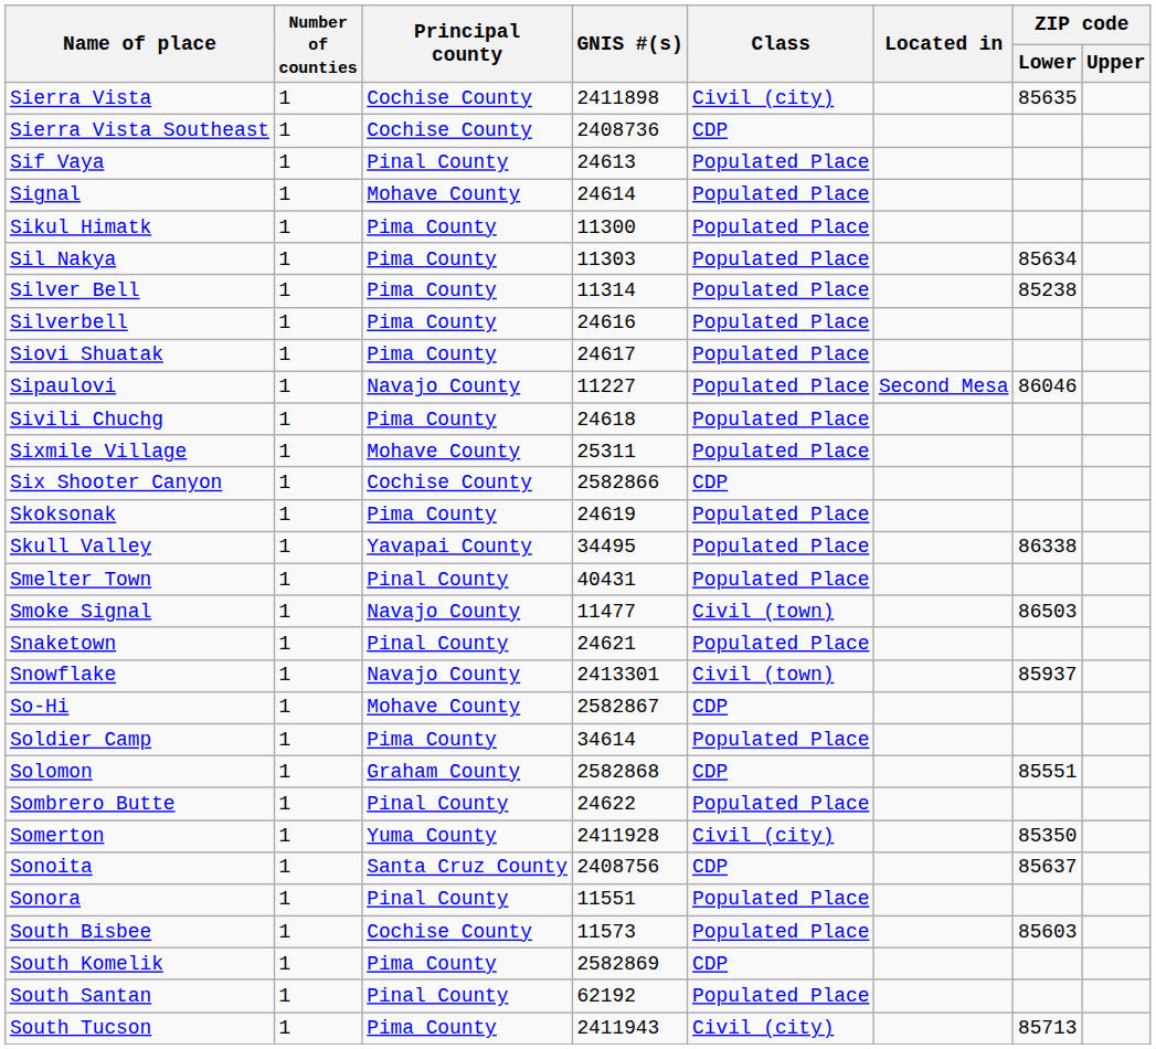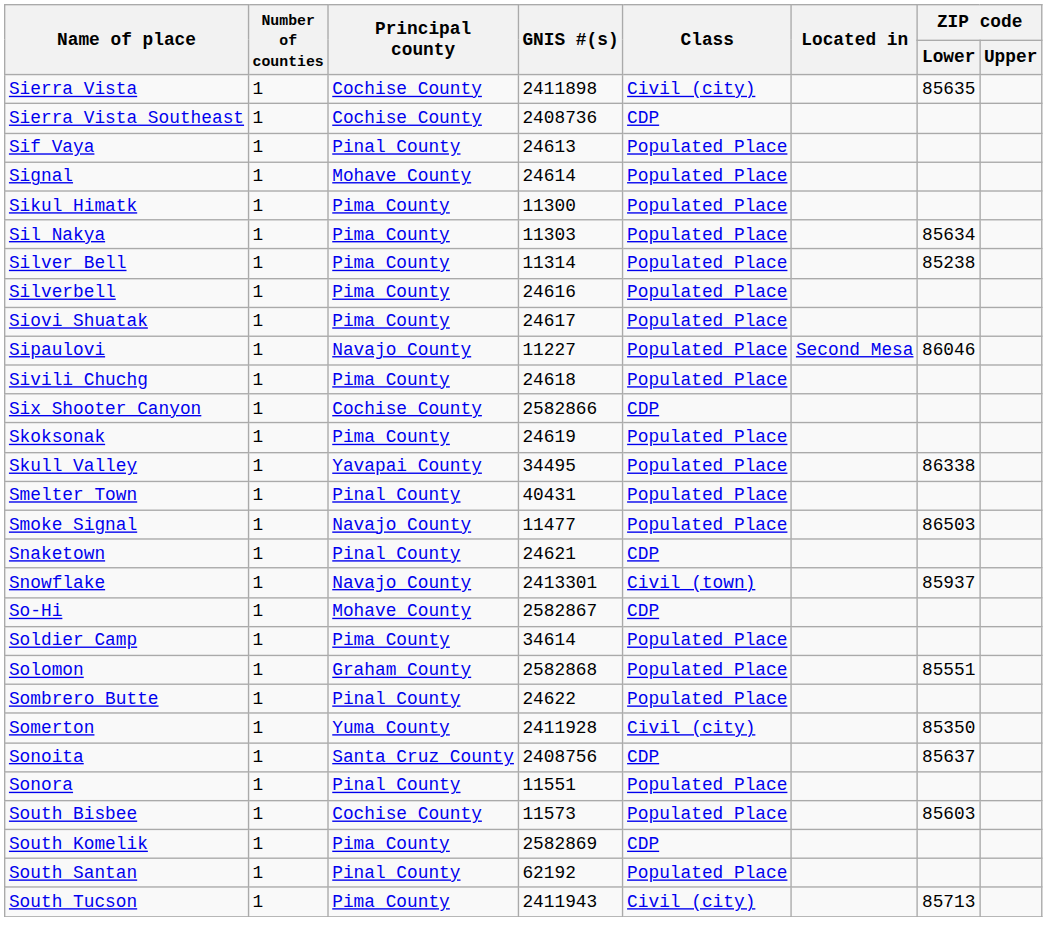 <table class="wikitable sortable">
 <tr>
 <th rowspan=2>Name of place</th>
 <th rowspan=2><small>Number <br>of<br>counties</small></th>
 <th rowspan=2>Principal <br> county</th>
 <th rowspan=2>GNIS #(s)</th>
 <th rowspan=2>Class</th>
 <th rowspan=2>Located in</th>
 <th colspan=2>ZIP code</th>
 </tr>
 <tr>
 <th>Lower</th>
 <th>Upper</th>
 </tr>
 <tr>
 <td><a href='#'>Sierra Vista</a></td>
 <td>1</td>
 <td><a href='#'>Cochise County</a></td>
 <td>2411898</td>
 <td><a href='#'>Civil (city)</a></td>
 <td></td>
 <td>85635</td>
 <td></td>
 </tr>
 <tr>
 <td><a href='#'>Sierra Vista Southeast</a></td>
 <td>1</td>
 <td><a href='#'>Cochise County</a></td>
 <td>2408736</td>
 <td><a href='#'>CDP</a></td>
 <td></td>
 <td></td>
 <td></td>
 </tr>
 <tr>
 <td><a href='#'>Sif Vaya</a></td>
 <td>1</td>
 <td><a href='#'>Pinal County</a></td>
 <td>24613</td>
 <td><a href='#'>Populated Place</a></td>
 <td></td>
 <td></td>
 <td></td>
 </tr>
 <tr>
 <td><a href='#'>Signal</a></td>
 <td>1</td>
 <td><a href='#'>Mohave County</a></td>
 <td>24614</td>
 <td><a href='#'>Populated Place</a></td>
 <td></td>
 <td></td>
 <td></td>
 </tr>
 <tr>
 <td><a href='#'>Sikul Himatk</a></td>
 <td>1</td>
 <td><a href='#'>Pima County</a></td>
 <td>11300</td>
 <td><a href='#'>Populated Place</a></td>
 <td></td>
 <td></td>
 <td></td>
 </tr>
 <tr>
 <td><a href='#'>Sil Nakya</a></td>
 <td>1</td>
 <td><a href='#'>Pima County</a></td>
 <td>11303</td>
 <td><a href='#'>Populated Place</a></td>
 <td></td>
 <td>85634</td>
 <td></td>
 </tr>
 <tr>
 <td><a href='#'>Silver Bell</a></td>
 <td>1</td>
 <td><a href='#'>Pima County</a></td>
 <td>11314</td>
 <td><a href='#'>Populated Place</a></td>
 <td></td>
 <td>85238</td>
 <td></td>
 </tr>
 <tr>
 <td><a href='#'>Silverbell</a></td>
 <td>1</td>
 <td><a href='#'>Pima County</a></td>
 <td>24616</td>
 <td><a href='#'>Populated Place</a></td>
 <td></td>
 <td></td>
 <td></td>
 </tr>
 <tr>
 <td><a href='#'>Siovi Shuatak</a></td>
 <td>1</td>
 <td><a href='#'>Pima County</a></td>
 <td>24617</td>
 <td><a href='#'>Populated Place</a></td>
 <td></td>
 <td></td>
 <td></td>
 </tr>
 <tr>
 <td><a href='#'>Sipaulovi</a></td>
 <td>1</td>
 <td><a href='#'>Navajo County</a></td>
 <td>11227</td>
 <td><a href='#'>Populated Place</a></td>
 <td><a href='#'>Second Mesa</a></td>
 <td>86046</td>
 <td></td>
 </tr>
 <tr>
 <td><a href='#'>Sivili Chuchg</a></td>
 <td>1</td>
 <td><a href='#'>Pima County</a></td>
 <td>24618</td>
 <td><a href='#'>Populated Place</a></td>
 <td></td>
 <td></td>
 <td></td>
 </tr>
 <tr>
-<td><a href='#'>Sixmile Village</a></td>
-<td>1</td>
-<td><a href='#'>Mohave County</a></td>
-<td>25311</td>
-<td><a href='#'>Populated Place</a></td>
-<td></td>
-<td></td>
-<td></td>
-</tr>
-<tr>
 <td><a href='#'>Six Shooter Canyon</a></td>
 <td>1</td>
 <td><a href='#'>Cochise County</a></td>
 <td>2582866</td>
 <td><a href='#'>CDP</a></td>
 <td></td>
 <td></td>
 <td></td>
 </tr>
 <tr>
 <td><a href='#'>Skoksonak</a></td>
 <td>1</td>
 <td><a href='#'>Pima County</a></td>
 <td>24619</td>
 <td><a href='#'>Populated Place</a></td>
 <td></td>
 <td></td>
 <td></td>
 </tr>
 <tr>
 <td><a href='#'>Skull Valley</a></td>
 <td>1</td>
 <td><a href='#'>Yavapai County</a></td>
 <td>34495</td>
 <td><a href='#'>Populated Place</a></td>
 <td></td>
 <td>86338</td>
 <td></td>
 </tr>
 <tr>
 <td><a href='#'>Smelter Town</a></td>
 <td>1</td>
 <td><a href='#'>Pinal County</a></td>
 <td>40431</td>
 <td><a href='#'>Populated Place</a></td>
 <td></td>
 <td></td>
 <td></td>
 </tr>
 <tr>
 <td><a href='#'>Smoke Signal</a></td>
 <td>1</td>
 <td><a href='#'>Navajo County</a></td>
 <td>11477</td>
-<td><a href='#'>Civil (town)</a></td>
+<td><a href='#'>Populated Place</a></td>
 <td></td>
 <td>86503</td>
 <td></td>
 </tr>
 <tr>
 <td><a href='#'>Snaketown</a></td>
 <td>1</td>
 <td><a href='#'>Pinal County</a></td>
 <td>24621</td>
-<td><a href='#'>Populated Place</a></td>
+<td><a href='#'>CDP</a></td>
 <td></td>
 <td></td>
 <td></td>
 </tr>
 <tr>
 <td><a href='#'>Snowflake</a></td>
 <td>1</td>
 <td><a href='#'>Navajo County</a></td>
 <td>2413301</td>
 <td><a href='#'>Civil (town)</a></td>
 <td></td>
 <td>85937</td>
 <td></td>
 </tr>
 <tr>
 <td><a href='#'>So-Hi</a></td>
 <td>1</td>
 <td><a href='#'>Mohave County</a></td>
 <td>2582867</td>
 <td><a href='#'>CDP</a></td>
 <td></td>
 <td></td>
 <td></td>
 </tr>
 <tr>
 <td><a href='#'>Soldier Camp</a></td>
 <td>1</td>
 <td><a href='#'>Pima County</a></td>
 <td>34614</td>
 <td><a href='#'>Populated Place</a></td>
 <td></td>
 <td></td>
 <td></td>
 </tr>
 <tr>
 <td><a href='#'>Solomon</a></td>
 <td>1</td>
 <td><a href='#'>Graham County</a></td>
 <td>2582868</td>
-<td><a href='#'>CDP</a></td>
+<td><a href='#'>Populated Place</a></td>
 <td></td>
 <td>85551</td>
 <td></td>
 </tr>
 <tr>
 <td><a href='#'>Sombrero Butte</a></td>
 <td>1</td>
 <td><a href='#'>Pinal County</a></td>
 <td>24622</td>
 <td><a href='#'>Populated Place</a></td>
 <td></td>
 <td></td>
 <td></td>
 </tr>
 <tr>
 <td><a href='#'>Somerton</a></td>
 <td>1</td>
 <td><a href='#'>Yuma County</a></td>
 <td>2411928</td>
 <td><a href='#'>Civil (city)</a></td>
 <td></td>
 <td>85350</td>
 <td></td>
 </tr>
 <tr>
 <td><a href='#'>Sonoita</a></td>
 <td>1</td>
 <td><a href='#'>Santa Cruz County</a></td>
 <td>2408756</td>
 <td><a href='#'>CDP</a></td>
 <td></td>
 <td>85637</td>
 <td></td>
 </tr>
 <tr>
 <td><a href='#'>Sonora</a></td>
 <td>1</td>
 <td><a href='#'>Pinal County</a></td>
 <td>11551</td>
 <td><a href='#'>Populated Place</a></td>
 <td></td>
 <td></td>
 <td></td>
 </tr>
 <tr>
 <td><a href='#'>South Bisbee</a></td>
 <td>1</td>
 <td><a href='#'>Cochise County</a></td>
 <td>11573</td>
 <td><a href='#'>Populated Place</a></td>
 <td></td>
 <td>85603</td>
 <td></td>
 </tr>
 <tr>
 <td><a href='#'>South Komelik</a></td>
 <td>1</td>
 <td><a href='#'>Pima County</a></td>
 <td>2582869</td>
 <td><a href='#'>CDP</a></td>
 <td></td>
 <td></td>
 <td></td>
 </tr>
 <tr>
 <td><a href='#'>South Santan</a></td>
 <td>1</td>
 <td><a href='#'>Pinal County</a></td>
 <td>62192</td>
 <td><a href='#'>Populated Place</a></td>
 <td></td>
 <td></td>
 <td></td>
 </tr>
 <tr>
 <td><a href='#'>South Tucson</a></td>
 <td>1</td>
 <td><a href='#'>Pima County</a></td>
 <td>2411943</td>
 <td><a href='#'>Civil (city)</a></td>
 <td></td>
 <td>85713</td>
 <td></td>
 </tr>
 <tr>
 </tr>
 </table>
